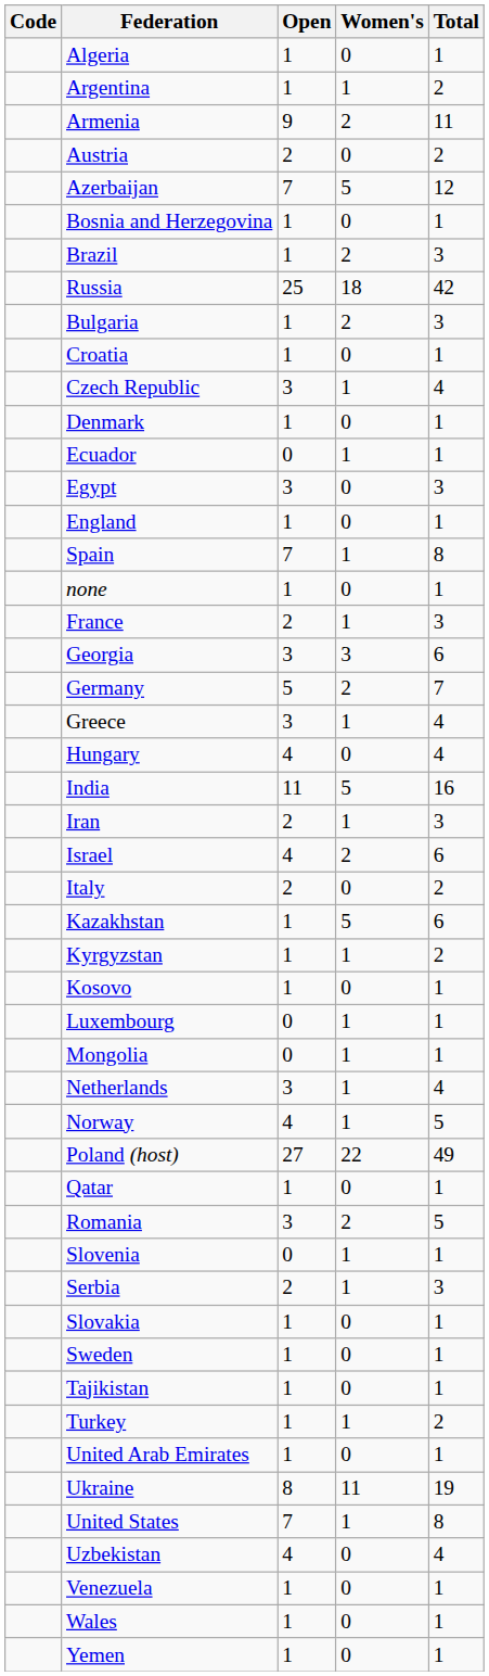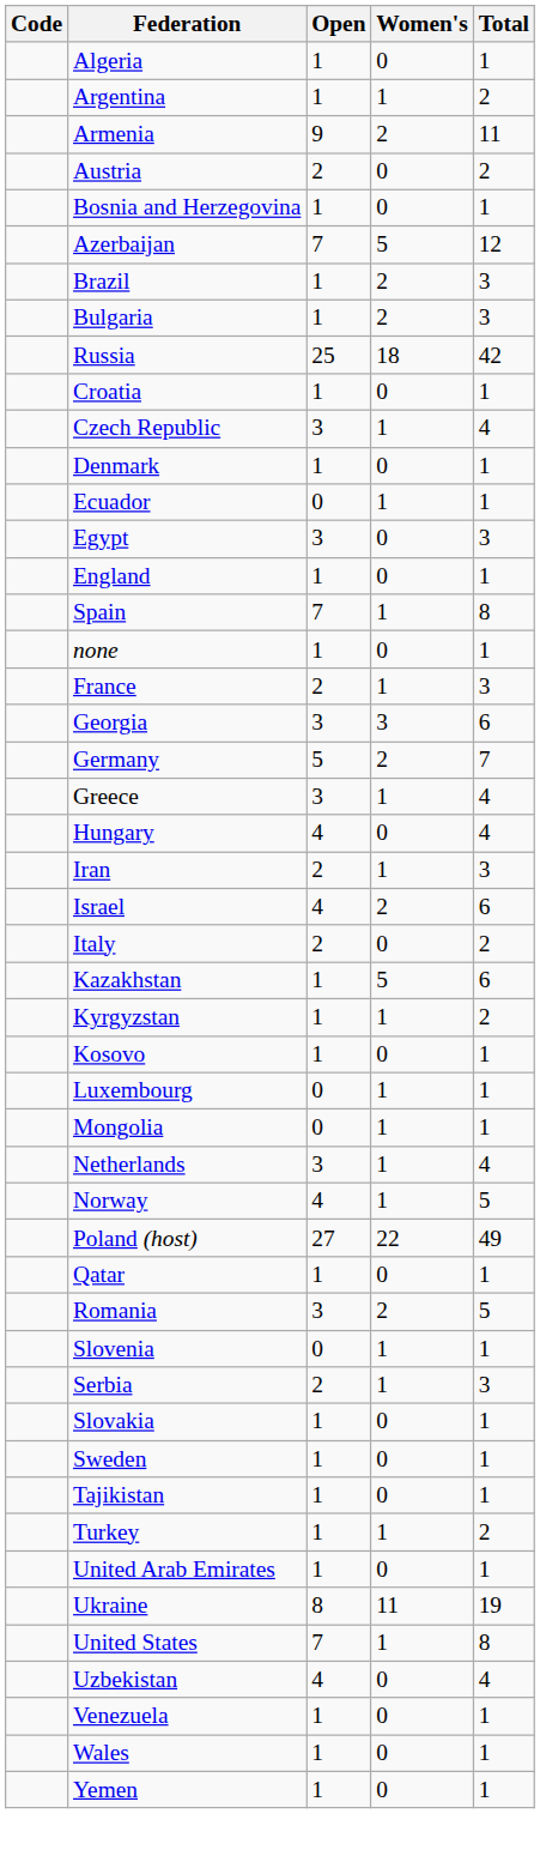 <table class="wikitable sortable">
 <tr>
 <th>Code</th>
 <th>Federation</th>
 <th>Open</th>
 <th>Women's</th>
 <th>Total</th>
 </tr>
 <tr>
 <td></td>
 <td> <a href='#'>Algeria</a></td>
 <td>1</td>
 <td>0</td>
 <td>1</td>
 </tr>
 <tr>
 <td></td>
 <td> <a href='#'>Argentina</a></td>
 <td>1</td>
 <td>1</td>
 <td>2</td>
 </tr>
 <tr>
 <td></td>
 <td> <a href='#'>Armenia</a></td>
 <td>9</td>
 <td>2</td>
 <td>11</td>
 </tr>
 <tr>
 <td></td>
 <td> <a href='#'>Austria</a></td>
 <td>2</td>
 <td>0</td>
 <td>2</td>
 </tr>
 <tr>
 <td></td>
+<td> <a href='#'>Bosnia and Herzegovina</a></td>
+<td>1</td>
+<td>0</td>
+<td>1</td>
+</tr>
+<tr>
+<td></td>
 <td> <a href='#'>Azerbaijan</a></td>
 <td>7</td>
 <td>5</td>
 <td>12</td>
-</tr>
-<tr>
-<td></td>
-<td> <a href='#'>Bosnia and Herzegovina</a></td>
-<td>1</td>
-<td>0</td>
-<td>1</td>
 </tr>
 <tr>
 <td></td>
 <td> <a href='#'>Brazil</a></td>
 <td>1</td>
 <td>2</td>
 <td>3</td>
 </tr>
 <tr>
 <td></td>
+<td> <a href='#'>Bulgaria</a></td>
+<td>1</td>
+<td>2</td>
+<td>3</td>
+</tr>
+<tr>
+<td></td>
 <td> <a href='#'>Russia</a></td>
 <td>25</td>
 <td>18</td>
 <td>42</td>
-</tr>
-<tr>
-<td></td>
-<td> <a href='#'>Bulgaria</a></td>
-<td>1</td>
-<td>2</td>
-<td>3</td>
 </tr>
 <tr>
 <td></td>
 <td> <a href='#'>Croatia</a></td>
 <td>1</td>
 <td>0</td>
 <td>1</td>
 </tr>
 <tr>
 <td></td>
 <td> <a href='#'>Czech Republic</a></td>
 <td>3</td>
 <td>1</td>
 <td>4</td>
 </tr>
 <tr>
 <td></td>
 <td> <a href='#'>Denmark</a></td>
 <td>1</td>
 <td>0</td>
 <td>1</td>
 </tr>
 <tr>
 <td></td>
 <td> <a href='#'>Ecuador</a></td>
 <td>0</td>
 <td>1</td>
 <td>1</td>
 </tr>
 <tr>
 <td></td>
 <td> <a href='#'>Egypt</a></td>
 <td>3</td>
 <td>0</td>
 <td>3</td>
 </tr>
 <tr>
 <td></td>
 <td> <a href='#'>England</a></td>
 <td>1</td>
 <td>0</td>
 <td>1</td>
 </tr>
 <tr>
 <td></td>
 <td> <a href='#'>Spain</a></td>
 <td>7</td>
 <td>1</td>
 <td>8</td>
 </tr>
 <tr>
 <td></td>
 <td style="font-style:italic;"> none</td>
 <td>1</td>
 <td>0</td>
 <td>1</td>
 </tr>
 <tr>
 <td></td>
 <td> <a href='#'>France</a></td>
 <td>2</td>
 <td>1</td>
 <td>3</td>
 </tr>
 <tr>
 <td></td>
 <td> <a href='#'>Georgia</a></td>
 <td>3</td>
 <td>3</td>
 <td>6</td>
 </tr>
 <tr>
 <td></td>
 <td> <a href='#'>Germany</a></td>
 <td>5</td>
 <td>2</td>
 <td>7</td>
 </tr>
 <tr>
 <td></td>
 <td> Greece</td>
 <td>3</td>
 <td>1</td>
 <td>4</td>
 </tr>
 <tr>
 <td></td>
 <td> <a href='#'>Hungary</a></td>
 <td>4</td>
 <td>0</td>
 <td>4</td>
-</tr>
-<tr>
-<td></td>
-<td> <a href='#'>India</a></td>
-<td>11</td>
-<td>5</td>
-<td>16</td>
 </tr>
 <tr>
 <td></td>
 <td> <a href='#'>Iran</a></td>
 <td>2</td>
 <td>1</td>
 <td>3</td>
 </tr>
 <tr>
 <td></td>
 <td> <a href='#'>Israel</a></td>
 <td>4</td>
 <td>2</td>
 <td>6</td>
 </tr>
 <tr>
 <td></td>
 <td> <a href='#'>Italy</a></td>
 <td>2</td>
 <td>0</td>
 <td>2</td>
 </tr>
 <tr>
 <td></td>
 <td> <a href='#'>Kazakhstan</a></td>
 <td>1</td>
 <td>5</td>
 <td>6</td>
 </tr>
 <tr>
 <td></td>
 <td> <a href='#'>Kyrgyzstan</a></td>
 <td>1</td>
 <td>1</td>
 <td>2</td>
 </tr>
 <tr>
 <td></td>
 <td> <a href='#'>Kosovo</a></td>
 <td>1</td>
 <td>0</td>
 <td>1</td>
 </tr>
 <tr>
 <td></td>
 <td> <a href='#'>Luxembourg</a></td>
 <td>0</td>
 <td>1</td>
 <td>1</td>
 </tr>
 <tr>
 <td></td>
 <td> <a href='#'>Mongolia</a></td>
 <td>0</td>
 <td>1</td>
 <td>1</td>
 </tr>
 <tr>
 <td></td>
 <td> <a href='#'>Netherlands</a></td>
 <td>3</td>
 <td>1</td>
 <td>4</td>
 </tr>
 <tr>
 <td></td>
 <td> <a href='#'>Norway</a></td>
 <td>4</td>
 <td>1</td>
 <td>5</td>
 </tr>
 <tr>
 <td></td>
 <td> <a href='#'>Poland</a> <em>(host)</em></td>
 <td>27</td>
 <td>22</td>
 <td>49</td>
 </tr>
 <tr>
 <td></td>
 <td> <a href='#'>Qatar</a></td>
 <td>1</td>
 <td>0</td>
 <td>1</td>
 </tr>
 <tr>
 <td></td>
 <td> <a href='#'>Romania</a></td>
 <td>3</td>
 <td>2</td>
 <td>5</td>
 </tr>
 <tr>
 <td></td>
 <td> <a href='#'>Slovenia</a></td>
 <td>0</td>
 <td>1</td>
 <td>1</td>
 </tr>
 <tr>
 <td></td>
 <td> <a href='#'>Serbia</a></td>
 <td>2</td>
 <td>1</td>
 <td>3</td>
 </tr>
 <tr>
 <td></td>
 <td> <a href='#'>Slovakia</a></td>
 <td>1</td>
 <td>0</td>
 <td>1</td>
 </tr>
 <tr>
 <td></td>
 <td> <a href='#'>Sweden</a></td>
 <td>1</td>
 <td>0</td>
 <td>1</td>
 </tr>
 <tr>
 <td></td>
 <td> <a href='#'>Tajikistan</a></td>
 <td>1</td>
 <td>0</td>
 <td>1</td>
 </tr>
 <tr>
 <td></td>
 <td> <a href='#'>Turkey</a></td>
 <td>1</td>
 <td>1</td>
 <td>2</td>
 </tr>
 <tr>
 <td></td>
 <td> <a href='#'>United Arab Emirates</a></td>
 <td>1</td>
 <td>0</td>
 <td>1</td>
 </tr>
 <tr>
 <td></td>
 <td> <a href='#'>Ukraine</a></td>
 <td>8</td>
 <td>11</td>
 <td>19</td>
 </tr>
 <tr>
 <td></td>
 <td> <a href='#'>United States</a></td>
 <td>7</td>
 <td>1</td>
 <td>8</td>
 </tr>
 <tr>
 <td></td>
 <td> <a href='#'>Uzbekistan</a></td>
 <td>4</td>
 <td>0</td>
 <td>4</td>
 </tr>
 <tr>
 <td></td>
 <td> <a href='#'>Venezuela</a></td>
 <td>1</td>
 <td>0</td>
 <td>1</td>
 </tr>
 <tr>
 <td></td>
 <td> <a href='#'>Wales</a></td>
 <td>1</td>
 <td>0</td>
 <td>1</td>
 </tr>
 <tr>
 <td></td>
 <td> <a href='#'>Yemen</a></td>
 <td>1</td>
 <td>0</td>
 <td>1</td>
 </tr>
 </table>
